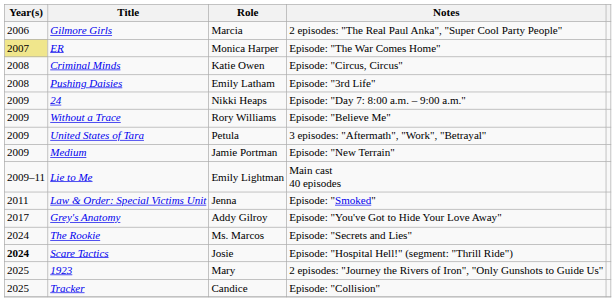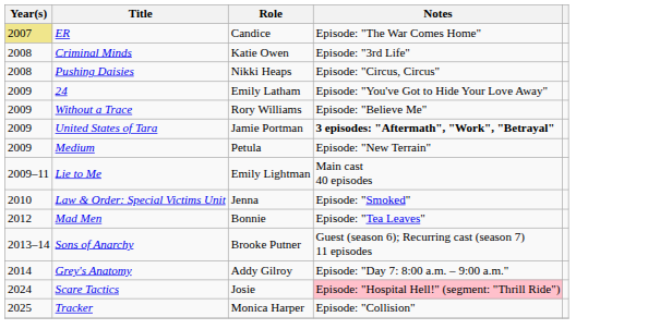 <table class="wikitable sortable">
 <tr>
 <th scope="col">Year(s)</th>
 <th scope="col">Title</th>
 <th scope="col">Role</th>
 <th scope="col" class="unsortable">Notes</th>
 <th scope="col" class="unsortable"></th>
 </tr>
 <tr>
-<td>2006</td>
-<td><em><a href='#'>Gilmore Girls</a></em></td>
-<td>Marcia</td>
-<td>2 episodes: "The Real Paul Anka", "Super Cool Party People"</td>
-<td style="text-align:center;"></td>
-</tr>
-<tr>
 <td style="background: khaki;">2007</td>
 <td><em><a href='#'>ER</a></em></td>
-<td>Monica Harper</td>
+<td>Candice</td>
 <td>Episode: "The War Comes Home"</td>
 <td></td>
 </tr>
 <tr>
 <td>2008</td>
 <td><em><a href='#'>Criminal Minds</a></em></td>
 <td>Katie Owen</td>
-<td>Episode: "Circus, Circus"</td>
+<td>Episode: "3rd Life"</td>
 <td></td>
 </tr>
 <tr>
 <td>2008</td>
 <td><em><a href='#'>Pushing Daisies</a></em></td>
-<td>Emily Latham</td>
-<td>Episode: "3rd Life"</td>
+<td>Nikki Heaps</td>
+<td>Episode: "Circus, Circus"</td>
 <td></td>
 </tr>
 <tr>
 <td>2009</td>
 <td><em><a href='#'>24</a></em></td>
-<td>Nikki Heaps</td>
-<td>Episode: "Day 7: 8:00 a.m. – 9:00 a.m."</td>
+<td>Emily Latham</td>
+<td>Episode: "You've Got to Hide Your Love Away"</td>
 <td></td>
 </tr>
 <tr>
 <td>2009</td>
 <td><em><a href='#'>Without a Trace</a></em></td>
 <td>Rory Williams</td>
 <td>Episode: "Believe Me"</td>
 <td></td>
 </tr>
 <tr>
 <td>2009</td>
 <td><em><a href='#'>United States of Tara</a></em></td>
-<td>Petula</td>
-<td>3 episodes: "Aftermath", "Work", "Betrayal"</td>
+<td>Jamie Portman</td>
+<td><strong>3 episodes: "Aftermath", "Work", "Betrayal"</strong></td>
 <td></td>
 </tr>
 <tr>
 <td>2009</td>
 <td><em><a href='#'>Medium</a></em></td>
-<td>Jamie Portman</td>
+<td>Petula</td>
 <td>Episode: "New Terrain"</td>
 <td></td>
 </tr>
 <tr>
 <td>2009–11</td>
 <td><em><a href='#'>Lie to Me</a></em></td>
 <td>Emily Lightman</td>
 <td>Main cast<br>40 episodes</td>
 <td style="text-align:center;"></td>
 </tr>
 <tr>
-<td>2011</td>
+<td>2010</td>
 <td><em><a href='#'>Law & Order: Special Victims Unit</a></em></td>
 <td>Jenna</td>
 <td>Episode: "<a href='#'>Smoked</a>"</td>
 <td style="text-align:center;"></td>
 </tr>
 <tr>
-<td>2017</td>
+<td>2012</td>
+<td><em><a href='#'>Mad Men</a></em></td>
+<td>Bonnie</td>
+<td>Episode: "<a href='#'>Tea Leaves</a>"</td>
+<td></td>
+</tr>
+<tr>
+<td>2013–14</td>
+<td><em><a href='#'>Sons of Anarchy</a></em></td>
+<td>Brooke Putner</td>
+<td>Guest (season 6); Recurring cast (season 7)<br>11 episodes</td>
+<td style="text-align:center;"></td>
+</tr>
+<tr>
+<td>2014</td>
 <td><em><a href='#'>Grey's Anatomy</a></em></td>
 <td>Addy Gilroy</td>
-<td>Episode: "You've Got to Hide Your Love Away"</td>
+<td>Episode: "Day 7: 8:00 a.m. – 9:00 a.m."</td>
 <td></td>
 </tr>
 <tr>
 <td>2024</td>
-<td><em><a href='#'>The Rookie</a></em></td>
-<td>Ms. Marcos</td>
-<td>Episode: "Secrets and Lies"</td>
-<td></td>
-</tr>
-<tr>
-<td><strong>2024</strong></td>
 <td><em><a href='#'>Scare Tactics</a></em></td>
 <td>Josie</td>
-<td>Episode: "Hospital Hell!" (segment: "Thrill Ride")</td>
-<td></td>
-</tr>
-<tr>
-<td>2025</td>
-<td><em><a href='#'>1923</a></em></td>
-<td>Mary</td>
-<td>2 episodes: "Journey the Rivers of Iron", "Only Gunshots to Guide Us"</td>
+<td style="background: pink;">Episode: "Hospital Hell!" (segment: "Thrill Ride")</td>
 <td></td>
 </tr>
 <tr>
 <td>2025</td>
 <td><em><a href='#'>Tracker</a></em></td>
-<td>Candice</td>
+<td>Monica Harper</td>
 <td>Episode: "Collision"</td>
 <td></td>
 </tr>
 <tr>
 </tr>
 </table>
